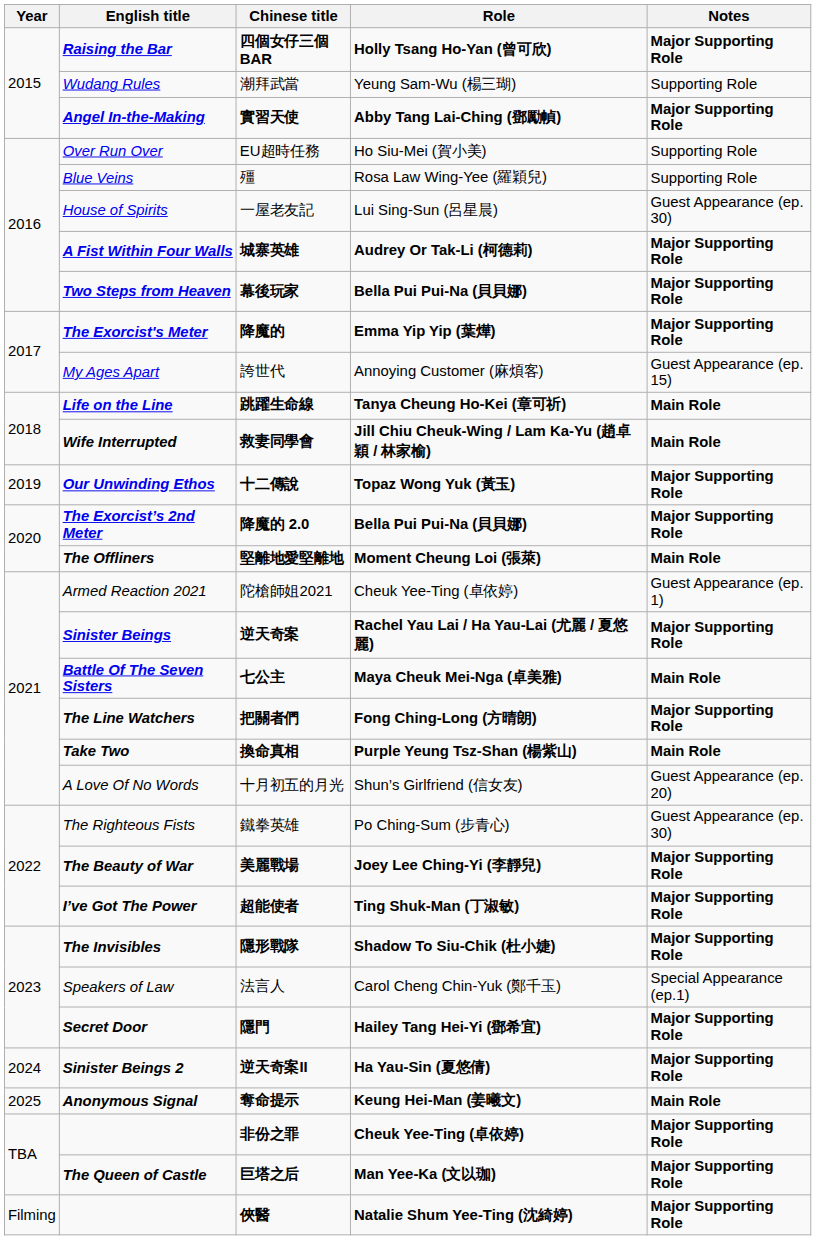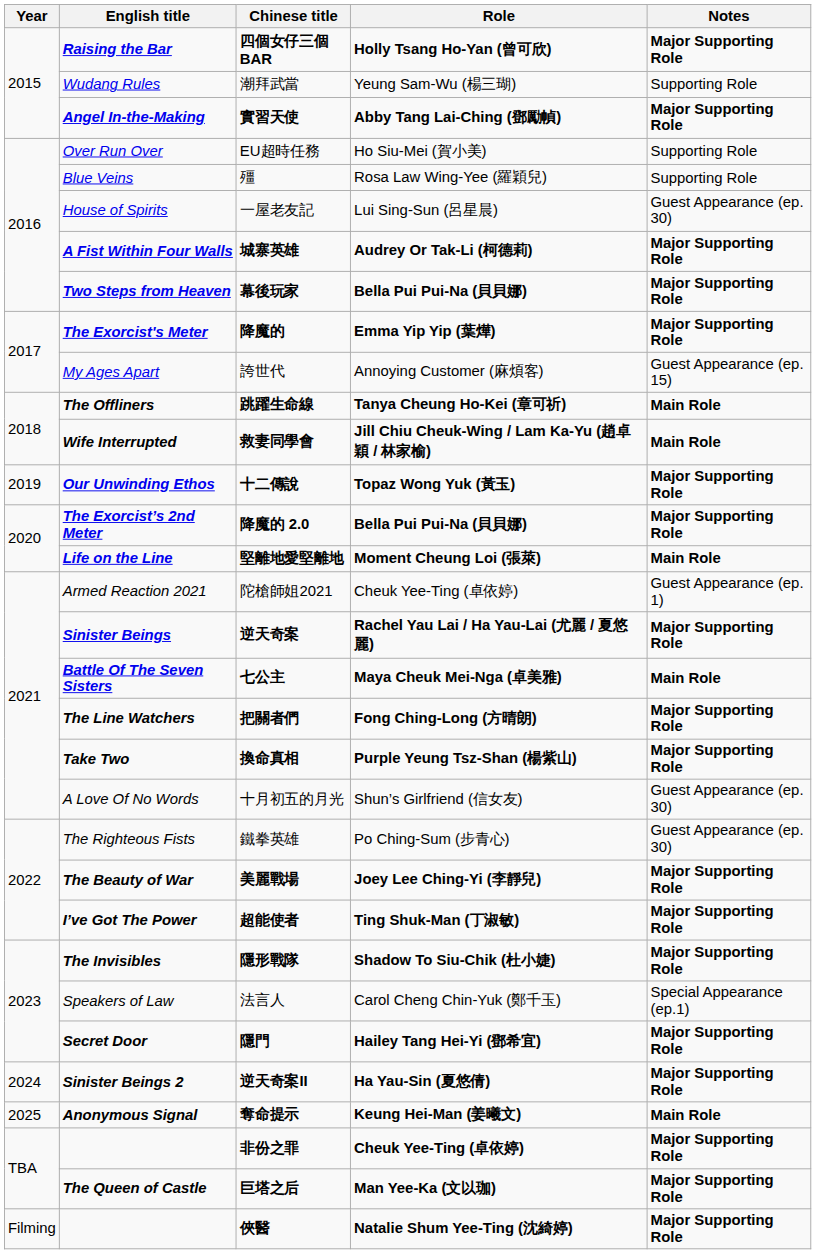 <table class="wikitable sortable">
 <tr>
 <th>Year</th>
 <th>English title</th>
 <th>Chinese title</th>
 <th>Role</th>
 <th>Notes</th>
 </tr>
 <tr>
 <td rowspan="3">2015</td>
 <td><a href='#'><strong><em>Raising the Bar</em></strong></a></td>
 <td><strong>四個女仔三個BAR</strong></td>
 <td><strong>Holly Tsang Ho-Yan (曾可欣)</strong></td>
 <td><strong>Major Supporting Role</strong></td>
 </tr>
 <tr>
 <td><em><a href='#'>Wudang Rules</a></em></td>
 <td>潮拜武當</td>
 <td>Yeung Sam-Wu (楊三瑚)</td>
 <td>Supporting Role</td>
 </tr>
 <tr>
 <td><strong><em><a href='#'>Angel In-the-Making</a></em></strong></td>
 <td><strong>實習天使</strong></td>
 <td><strong>Abby Tang Lai-Ching (鄧勵幀)</strong></td>
 <td><strong>Major Supporting Role</strong></td>
 </tr>
 <tr>
 <td rowspan="5">2016</td>
 <td><em><a href='#'>Over Run Over</a></em></td>
 <td>EU超時任務</td>
 <td>Ho Siu-Mei (賀小美)</td>
 <td>Supporting Role</td>
 </tr>
 <tr>
 <td><a href='#'><em>Blue Veins</em></a></td>
 <td>殭</td>
 <td>Rosa Law Wing-Yee (羅穎兒)</td>
 <td>Supporting Role</td>
 </tr>
 <tr>
 <td><a href='#'><em>House of Spirits</em></a></td>
 <td>一屋老友記</td>
 <td>Lui Sing-Sun (呂星晨)</td>
 <td>Guest Appearance (ep. 30)</td>
 </tr>
 <tr>
 <td><strong><em><a href='#'>A Fist Within Four Walls</a></em></strong></td>
 <td><strong>城寨英雄</strong></td>
 <td><strong>Audrey Or Tak-Li (柯德莉)</strong></td>
 <td><strong>Major Supporting Role</strong></td>
 </tr>
 <tr>
 <td><a href='#'><strong><em>Two Steps from Heaven</em></strong></a></td>
 <td><strong>幕後玩家</strong></td>
 <td><strong>Bella Pui Pui-Na (貝貝娜)</strong></td>
 <td><strong>Major Supporting Role</strong></td>
 </tr>
 <tr>
 <td rowspan="2">2017</td>
 <td><strong><em><a href='#'>The Exorcist's Meter</a></em></strong></td>
 <td><strong>降魔的</strong></td>
 <td><strong>Emma Yip Yip (葉燁)</strong></td>
 <td><strong>Major Supporting Role</strong></td>
 </tr>
 <tr>
 <td><em><a href='#'>My Ages Apart</a></em></td>
 <td>誇世代</td>
 <td>Annoying Customer (麻煩客)</td>
 <td>Guest Appearance (ep. 15)</td>
 </tr>
 <tr>
 <td rowspan="2">2018</td>
-<td><a href='#'><strong><em>Life on the Line</em></strong></a></td>
+<td><strong><em>The Offliners</em></strong></td>
 <td><strong>跳躍生命線</strong></td>
 <td><strong>Tanya Cheung Ho-Kei (章可祈)</strong></td>
 <td><strong>Main Role</strong></td>
 </tr>
 <tr>
 <td><strong><em>Wife Interrupted</em></strong></td>
 <td><strong>救妻同學會</strong></td>
 <td><strong>Jill Chiu Cheuk-Wing / Lam Ka-Yu (趙卓穎 / 林家榆)</strong></td>
 <td><strong>Main Role</strong></td>
 </tr>
 <tr>
 <td>2019</td>
 <td><strong><em><a href='#'>Our Unwinding Ethos</a></em></strong></td>
 <td><strong>十二傳說</strong></td>
 <td><strong>Topaz Wong Yuk (黃玉)</strong></td>
 <td><strong>Major Supporting Role</strong></td>
 </tr>
 <tr>
 <td rowspan="2">2020</td>
 <td><strong><em><a href='#'>The Exorcist’s 2nd Meter</a></em></strong></td>
 <td><strong>降魔的 2.0</strong></td>
 <td><strong>Bella Pui Pui-Na (貝貝娜)</strong></td>
 <td><strong>Major Supporting Role</strong></td>
 </tr>
 <tr>
-<td><strong><em>The Offliners</em></strong></td>
+<td><a href='#'><strong><em>Life on the Line</em></strong></a></td>
 <td><strong>堅離地愛堅離地</strong></td>
 <td><strong>Moment Cheung Loi (張萊)</strong></td>
 <td><strong>Main Role</strong></td>
 </tr>
 <tr>
 <td rowspan="6">2021</td>
 <td><em>Armed Reaction 2021</em></td>
 <td>陀槍師姐2021</td>
 <td>Cheuk Yee-Ting (卓依婷)</td>
 <td>Guest Appearance (ep. 1)</td>
 </tr>
 <tr>
 <td><strong><em><a href='#'>Sinister Beings</a></em></strong></td>
 <td><strong>逆天奇案</strong></td>
 <td><strong>Rachel Yau Lai / Ha Yau-Lai (尤麗 / 夏悠麗)</strong></td>
 <td><strong>Major Supporting Role</strong></td>
 </tr>
 <tr>
 <td><strong><em><a href='#'>Battle Of The Seven Sisters</a></em></strong></td>
 <td><strong>七公主</strong></td>
 <td><strong>Maya Cheuk Mei-Nga (卓美雅)</strong></td>
 <td><strong>Main Role</strong></td>
 </tr>
 <tr>
 <td><strong><em>The Line Watchers</em></strong></td>
 <td><strong>把關者們</strong></td>
 <td><strong>Fong Ching-Long (方晴朗)</strong></td>
 <td><strong>Major Supporting Role</strong></td>
 </tr>
 <tr>
 <td><strong><em>Take Two</em></strong></td>
 <td><strong>換命真相</strong></td>
 <td><strong>Purple Yeung Tsz-Shan (楊紫山)</strong></td>
-<td><strong>Main Role</strong></td>
+<td><strong>Major Supporting Role</strong></td>
 </tr>
 <tr>
 <td><em>A Love Of No Words</em></td>
 <td>十月初五的月光</td>
 <td>Shun’s Girlfriend (信女友)</td>
-<td>Guest Appearance (ep. 20)</td>
+<td>Guest Appearance (ep. 30)</td>
 </tr>
 <tr>
 <td rowspan="3">2022</td>
 <td><em>The Righteous Fists</em></td>
 <td>鐵拳英雄</td>
 <td>Po Ching-Sum (步青心)</td>
 <td>Guest Appearance (ep. 30)</td>
 </tr>
 <tr>
 <td><strong><em>The Beauty of War</em></strong></td>
 <td><strong>美麗戰場</strong></td>
 <td><strong>Joey Lee Ching-Yi (李靜兒)</strong></td>
 <td><strong>Major Supporting Role</strong></td>
 </tr>
 <tr>
 <td><strong><em>I’ve Got The Power</em></strong></td>
 <td><strong>超能使者</strong></td>
 <td><strong>Ting Shuk-Man (丁淑敏)</strong></td>
 <td><strong>Major Supporting Role</strong></td>
 </tr>
 <tr>
 <td rowspan="3">2023</td>
 <td><strong><em>The Invisibles</em></strong></td>
 <td><strong>隱形戰隊</strong></td>
 <td><strong>Shadow To Siu-Chik (杜小婕)</strong></td>
 <td><strong>Major Supporting Role</strong></td>
 </tr>
 <tr>
 <td><em>Speakers of Law</em></td>
 <td>法言人</td>
 <td>Carol Cheng Chin-Yuk (鄭千玉)</td>
 <td>Special Appearance (ep.1)</td>
 </tr>
 <tr>
 <td><strong><em>Secret Door</em></strong></td>
 <td><strong>隱門</strong></td>
 <td><strong>Hailey Tang Hei-Yi (鄧希宜)</strong></td>
 <td><strong>Major Supporting Role</strong></td>
 </tr>
 <tr>
 <td>2024</td>
 <td><strong><em>Sinister Beings 2</em></strong></td>
 <td><strong>逆天奇案II</strong></td>
 <td><strong>Ha Yau-Sin (夏悠倩)</strong></td>
 <td><strong>Major Supporting Role</strong></td>
 </tr>
 <tr>
 <td>2025</td>
 <td><strong><em>Anonymous Signal</em></strong></td>
 <td><strong>奪命提示</strong></td>
 <td><strong>Keung Hei-Man (姜曦文)</strong></td>
 <td><strong>Main Role</strong></td>
 </tr>
 <tr>
 <td rowspan="2">TBA</td>
 <td></td>
 <td><strong>非份之罪</strong></td>
 <td><strong>Cheuk Yee-Ting (卓依婷)</strong></td>
 <td><strong>Major Supporting Role</strong></td>
 </tr>
 <tr>
 <td><strong><em>The Queen of Castle</em></strong></td>
 <td><strong>巨塔之后</strong></td>
 <td><strong>Man Yee-Ka (文以珈)</strong></td>
 <td><strong>Major Supporting Role</strong></td>
 </tr>
 <tr>
 <td>Filming</td>
 <td></td>
 <td><strong>俠醫</strong></td>
 <td><strong>Natalie Shum Yee-Ting (沈綺婷)</strong></td>
 <td><strong>Major Supporting Role</strong></td>
 </tr>
 </table>
